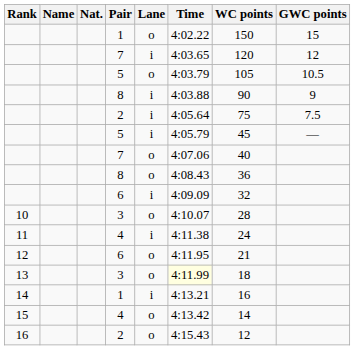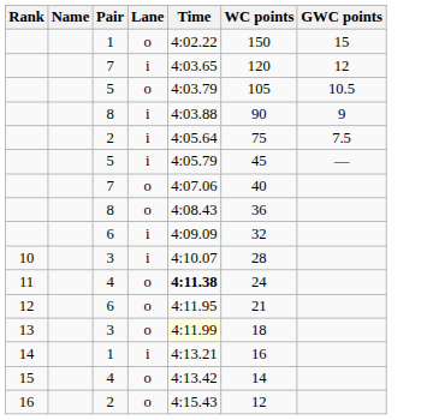 <table class="wikitable sortable" style="text-align:center">
 <tr>
 <th>Rank</th>
 <th>Name</th>
-<th>Nat.</th>
 <th>Pair</th>
 <th>Lane</th>
 <th>Time</th>
 <th>WC points</th>
 <th>GWC points</th>
 </tr>
 <tr>
 <td></td>
 <td align=left></td>
-<td></td>
 <td>1</td>
 <td>o</td>
 <td>4:02.22</td>
 <td>150</td>
 <td>15</td>
 </tr>
 <tr>
 <td></td>
 <td align=left></td>
-<td></td>
 <td>7</td>
 <td>i</td>
 <td>4:03.65</td>
 <td>120</td>
 <td>12</td>
 </tr>
 <tr>
 <td></td>
 <td align=left></td>
-<td></td>
 <td>5</td>
 <td>o</td>
 <td>4:03.79</td>
 <td>105</td>
 <td>10.5</td>
 </tr>
 <tr>
 <td></td>
 <td align=left></td>
-<td></td>
 <td>8</td>
 <td>i</td>
 <td>4:03.88</td>
 <td>90</td>
 <td>9</td>
 </tr>
 <tr>
 <td></td>
 <td align=left></td>
-<td></td>
 <td>2</td>
 <td>i</td>
 <td>4:05.64</td>
 <td>75</td>
 <td>7.5</td>
 </tr>
 <tr>
 <td></td>
 <td align=left></td>
-<td></td>
 <td>5</td>
 <td>i</td>
 <td>4:05.79</td>
 <td>45</td>
 <td>—</td>
 </tr>
 <tr>
 <td></td>
 <td align=left></td>
-<td></td>
 <td>7</td>
 <td>o</td>
 <td>4:07.06</td>
 <td>40</td>
 <td></td>
 </tr>
 <tr>
 <td></td>
 <td align=left></td>
-<td></td>
 <td>8</td>
 <td>o</td>
 <td>4:08.43</td>
 <td>36</td>
 <td></td>
 </tr>
 <tr>
 <td></td>
 <td align=left></td>
-<td></td>
 <td>6</td>
 <td>i</td>
 <td>4:09.09</td>
 <td>32</td>
 <td></td>
 </tr>
 <tr>
 <td>10</td>
 <td align=left></td>
-<td></td>
 <td>3</td>
-<td>o</td>
+<td>i</td>
 <td>4:10.07</td>
 <td>28</td>
 <td></td>
 </tr>
 <tr>
 <td>11</td>
 <td align=left></td>
-<td></td>
 <td>4</td>
-<td>i</td>
-<td>4:11.38</td>
+<td>o</td>
+<td><strong>4:11.38</strong></td>
 <td>24</td>
 <td></td>
 </tr>
 <tr>
 <td>12</td>
 <td align=left></td>
-<td></td>
 <td>6</td>
 <td>o</td>
 <td>4:11.95</td>
 <td>21</td>
 <td></td>
 </tr>
 <tr>
 <td>13</td>
 <td align=left></td>
-<td></td>
 <td>3</td>
 <td>o</td>
 <td style="background: lightyellow;">4:11.99</td>
 <td>18</td>
 <td></td>
 </tr>
 <tr>
 <td>14</td>
 <td align=left></td>
-<td></td>
 <td>1</td>
 <td>i</td>
 <td>4:13.21</td>
 <td>16</td>
 <td></td>
 </tr>
 <tr>
 <td>15</td>
 <td align=left></td>
-<td></td>
 <td>4</td>
 <td>o</td>
 <td>4:13.42</td>
 <td>14</td>
 <td></td>
 </tr>
 <tr>
 <td>16</td>
 <td align=left></td>
-<td></td>
 <td>2</td>
 <td>o</td>
 <td>4:15.43</td>
 <td>12</td>
 <td></td>
 </tr>
 </table>
